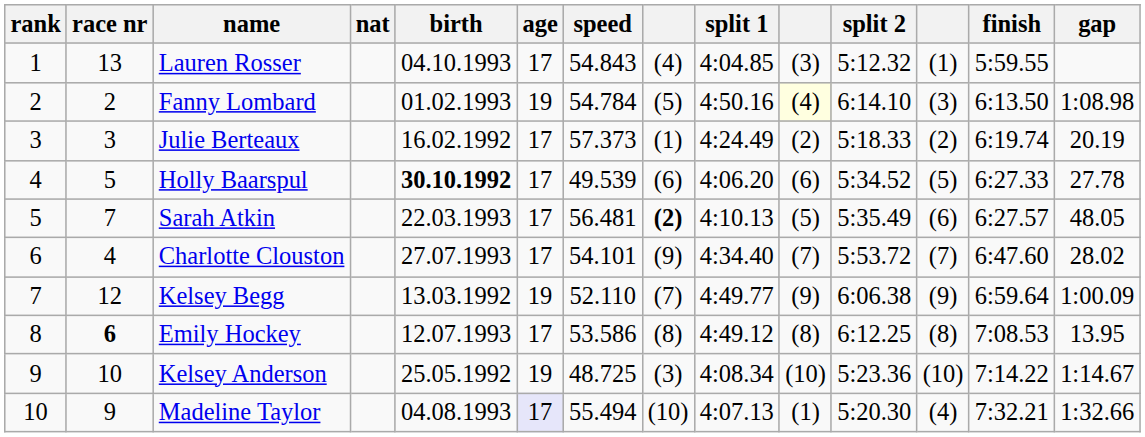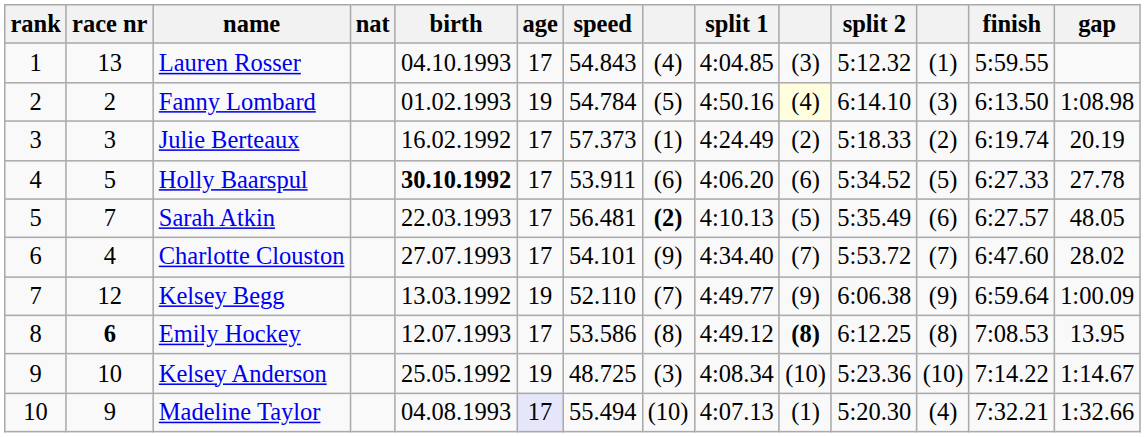 <table class="wikitable" border="1" style="text-align:center">
 <tr>
 <th>rank</th>
 <th>race nr</th>
 <th>name</th>
 <th>nat</th>
 <th>birth</th>
 <th>age</th>
 <th>speed</th>
 <th></th>
 <th>split 1</th>
 <th></th>
 <th>split 2</th>
 <th></th>
 <th>finish</th>
 <th>gap</th>
 </tr>
 <tr>
 <td>1</td>
 <td>13</td>
 <td align=left><a href='#'>Lauren Rosser</a></td>
 <td align=left></td>
 <td>04.10.1993</td>
 <td>17</td>
 <td>54.843</td>
 <td>(4)</td>
 <td>4:04.85</td>
 <td>(3)</td>
 <td>5:12.32</td>
 <td>(1)</td>
 <td>5:59.55</td>
 <td></td>
 </tr>
 <tr>
 <td>2</td>
 <td>2</td>
 <td align=left><a href='#'>Fanny Lombard</a></td>
 <td align=left></td>
 <td>01.02.1993</td>
 <td>19</td>
 <td>54.784</td>
 <td>(5)</td>
 <td>4:50.16</td>
 <td style="background: lightyellow;">(4)</td>
 <td>6:14.10</td>
 <td>(3)</td>
 <td>6:13.50</td>
 <td>1:08.98</td>
 </tr>
 <tr>
 <td>3</td>
 <td>3</td>
 <td align=left><a href='#'>Julie Berteaux</a></td>
 <td align=left></td>
 <td>16.02.1992</td>
 <td>17</td>
 <td>57.373</td>
 <td>(1)</td>
 <td>4:24.49</td>
 <td>(2)</td>
 <td>5:18.33</td>
 <td>(2)</td>
 <td>6:19.74</td>
 <td>20.19</td>
 </tr>
 <tr>
 <td>4</td>
 <td>5</td>
 <td align=left><a href='#'>Holly Baarspul</a></td>
 <td align=left></td>
 <td><strong>30.10.1992</strong></td>
 <td>17</td>
-<td>49.539</td>
+<td>53.911</td>
 <td>(6)</td>
 <td>4:06.20</td>
 <td>(6)</td>
 <td>5:34.52</td>
 <td>(5)</td>
 <td>6:27.33</td>
 <td>27.78</td>
 </tr>
 <tr>
 <td>5</td>
 <td>7</td>
 <td align=left><a href='#'>Sarah Atkin</a></td>
 <td align=left></td>
 <td>22.03.1993</td>
 <td>17</td>
 <td>56.481</td>
 <td><strong>(2)</strong></td>
 <td>4:10.13</td>
 <td>(5)</td>
 <td>5:35.49</td>
 <td>(6)</td>
 <td>6:27.57</td>
 <td>48.05</td>
 </tr>
 <tr>
 <td>6</td>
 <td>4</td>
 <td align=left><a href='#'>Charlotte Clouston</a></td>
 <td align=left></td>
 <td>27.07.1993</td>
 <td>17</td>
 <td>54.101</td>
 <td>(9)</td>
 <td>4:34.40</td>
 <td>(7)</td>
 <td>5:53.72</td>
 <td>(7)</td>
 <td>6:47.60</td>
 <td>28.02</td>
 </tr>
 <tr>
 <td>7</td>
 <td>12</td>
 <td align=left><a href='#'>Kelsey Begg</a></td>
 <td align=left></td>
 <td>13.03.1992</td>
 <td>19</td>
 <td>52.110</td>
 <td>(7)</td>
 <td>4:49.77</td>
 <td>(9)</td>
 <td>6:06.38</td>
 <td>(9)</td>
 <td>6:59.64</td>
 <td>1:00.09</td>
 </tr>
 <tr>
 <td>8</td>
 <td><strong>6</strong></td>
 <td align=left><a href='#'>Emily Hockey</a></td>
 <td align=left></td>
 <td>12.07.1993</td>
 <td>17</td>
 <td>53.586</td>
 <td>(8)</td>
 <td>4:49.12</td>
-<td>(8)</td>
+<td><strong>(8)</strong></td>
 <td>6:12.25</td>
 <td>(8)</td>
 <td>7:08.53</td>
 <td>13.95</td>
 </tr>
 <tr>
 <td>9</td>
 <td>10</td>
 <td align=left><a href='#'>Kelsey Anderson</a></td>
 <td align=left></td>
 <td>25.05.1992</td>
 <td>19</td>
 <td>48.725</td>
 <td>(3)</td>
 <td>4:08.34</td>
 <td>(10)</td>
 <td>5:23.36</td>
 <td>(10)</td>
 <td>7:14.22</td>
 <td>1:14.67</td>
 </tr>
 <tr>
 <td>10</td>
 <td>9</td>
 <td align=left><a href='#'>Madeline Taylor</a></td>
 <td align=left></td>
 <td>04.08.1993</td>
 <td style="background: lavender;">17</td>
 <td>55.494</td>
 <td>(10)</td>
 <td>4:07.13</td>
 <td>(1)</td>
 <td>5:20.30</td>
 <td>(4)</td>
 <td>7:32.21</td>
 <td>1:32.66</td>
 </tr>
 </table>
